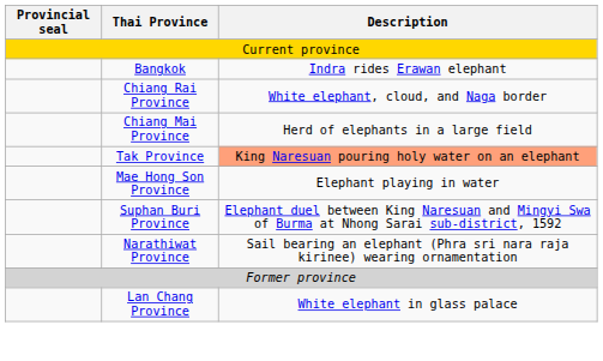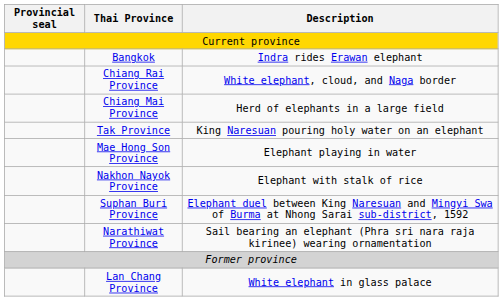 <table class="wikitable" width=40%>
 <tr>
 <th 15% align="center">Provincial seal</th>
 <th 30% align="center">Thai Province</th>
 <th 35% align="center">Description</th>
 </tr>
 <tr align="center">
 <td colspan="3" style="background-color:#FFD700">Current province</td>
 </tr>
 <tr align="center">
 <td></td>
 <td><a href='#'>Bangkok</a></td>
 <td><a href='#'>Indra</a> rides <a href='#'>Erawan</a> elephant</td>
 </tr>
 <tr align="center">
 <td></td>
 <td><a href='#'>Chiang Rai Province</a></td>
 <td><a href='#'>White elephant</a>, cloud, and <a href='#'>Naga</a> border</td>
 </tr>
 <tr align="center">
 <td></td>
 <td><a href='#'>Chiang Mai Province</a></td>
 <td>Herd of elephants in a large field</td>
 </tr>
 <tr align="center">
 <td></td>
 <td><a href='#'>Tak Province</a></td>
-<td style="background: lightsalmon;">King <a href='#'>Naresuan</a> pouring holy water on an elephant</td>
+<td>King <a href='#'>Naresuan</a> pouring holy water on an elephant</td>
 </tr>
 <tr align="center">
 <td></td>
 <td><a href='#'>Mae Hong Son Province</a></td>
 <td>Elephant playing in water</td>
+</tr>
+<tr align="center">
+<td></td>
+<td><a href='#'>Nakhon Nayok Province</a></td>
+<td>Elephant with stalk of rice</td>
 </tr>
 <tr align="center">
 <td></td>
 <td><a href='#'>Suphan Buri Province</a></td>
 <td><a href='#'>Elephant duel</a> between King <a href='#'>Naresuan</a> and <a href='#'>Mingyi Swa</a> of <a href='#'>Burma</a> at Nhong Sarai <a href='#'>sub-district</a>, 1592</td>
 </tr>
 <tr align="center">
 <td></td>
 <td><a href='#'>Narathiwat Province</a></td>
 <td>Sail bearing an elephant (Phra sri nara raja kirinee) wearing ornamentation</td>
 </tr>
 <tr align="center">
 <td colspan="3" style="background-color:#d3d3d3"><em>Former province</em></td>
 </tr>
 <tr align="center">
 <td></td>
 <td><a href='#'>Lan Chang Province</a></td>
 <td><a href='#'>White elephant</a> in glass palace</td>
 </tr>
 </table>
